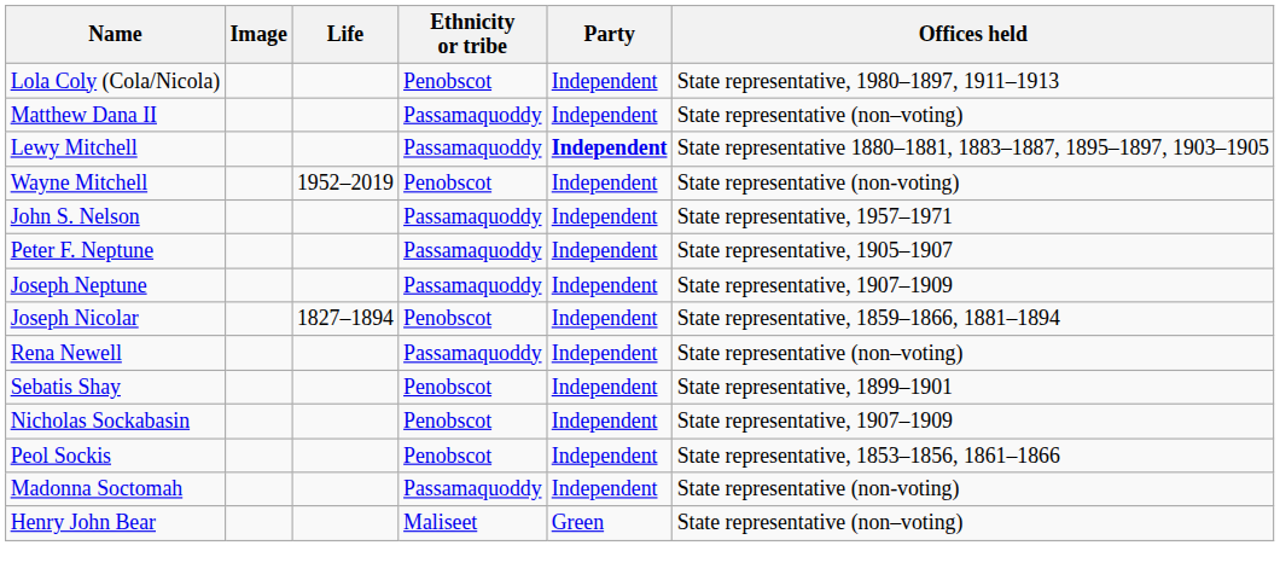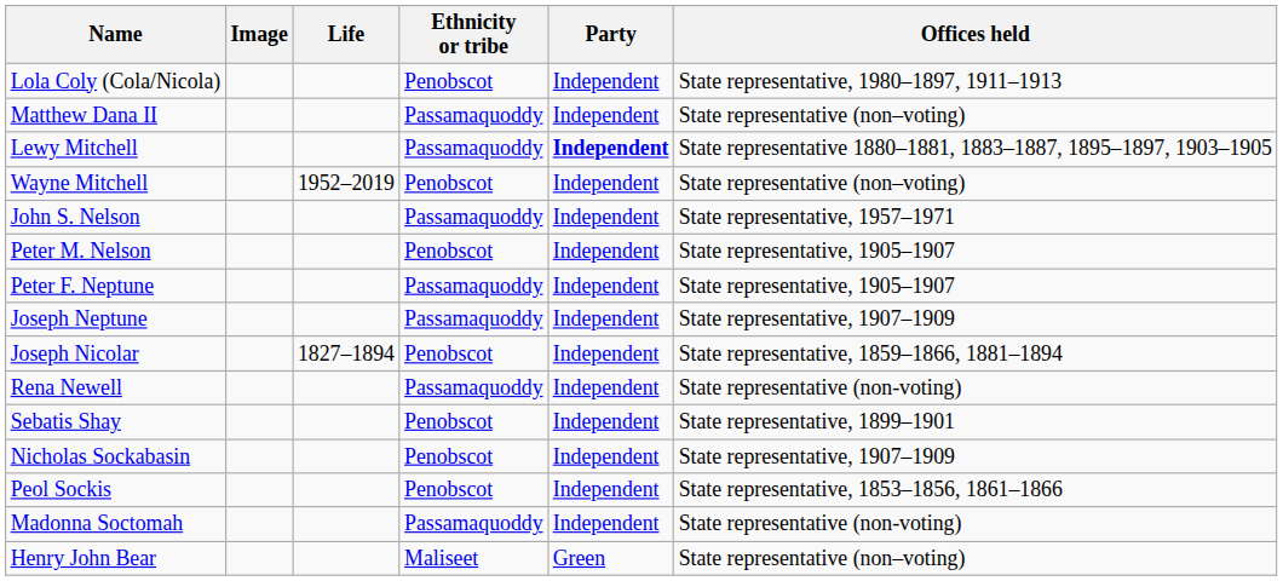 <table class="wikitable">
 <tr>
 <th>Name</th>
 <th>Image</th>
 <th>Life</th>
 <th>Ethnicity<br>or tribe</th>
 <th>Party</th>
 <th>Offices held</th>
 </tr>
 <tr>
 <td style="white-space:nowrap;"><a href='#'>Lola Coly</a> (Cola/Nicola)</td>
 <td></td>
 <td></td>
 <td><a href='#'>Penobscot</a></td>
 <td><a href='#'>Independent</a></td>
 <td>State representative, 1980–1897, 1911–1913</td>
 </tr>
 <tr>
 <td style="white-space:nowrap;"><a href='#'>Matthew Dana II</a></td>
 <td></td>
 <td></td>
 <td><a href='#'>Passamaquoddy</a></td>
 <td><a href='#'>Independent</a></td>
 <td>State representative (non–voting)</td>
 </tr>
 <tr>
 <td style="white-space:nowrap;"><a href='#'>Lewy Mitchell</a></td>
 <td></td>
 <td></td>
 <td><a href='#'>Passamaquoddy</a></td>
 <td><strong><a href='#'>Independent</a></strong></td>
 <td>State representative 1880–1881, 1883–1887, 1895–1897, 1903–1905</td>
 </tr>
 <tr>
 <td style="white-space:nowrap;"><a href='#'>Wayne Mitchell</a></td>
 <td></td>
 <td>1952–2019</td>
 <td><a href='#'>Penobscot</a></td>
 <td><a href='#'>Independent</a></td>
-<td>State representative (non-voting)</td>
+<td>State representative (non–voting)</td>
 </tr>
 <tr>
 <td style="white-space:nowrap;"><a href='#'>John S. Nelson</a></td>
 <td></td>
 <td></td>
 <td><a href='#'>Passamaquoddy</a></td>
 <td><a href='#'>Independent</a></td>
 <td>State representative, 1957–1971</td>
+</tr>
+<tr>
+<td style="white-space:nowrap;"><a href='#'>Peter M. Nelson</a></td>
+<td></td>
+<td></td>
+<td><a href='#'>Penobscot</a></td>
+<td><a href='#'>Independent</a></td>
+<td>State representative, 1905–1907</td>
 </tr>
 <tr>
 <td style="white-space:nowrap;"><a href='#'>Peter F. Neptune</a></td>
 <td></td>
 <td></td>
 <td><a href='#'>Passamaquoddy</a></td>
 <td><a href='#'>Independent</a></td>
 <td>State representative, 1905–1907</td>
 </tr>
 <tr>
 <td style="white-space:nowrap;"><a href='#'>Joseph Neptune</a></td>
 <td></td>
 <td></td>
 <td><a href='#'>Passamaquoddy</a></td>
 <td><a href='#'>Independent</a></td>
 <td>State representative, 1907–1909</td>
 </tr>
 <tr>
 <td style="white-space:nowrap;"><a href='#'>Joseph Nicolar</a></td>
 <td></td>
 <td>1827–1894</td>
 <td><a href='#'>Penobscot</a></td>
 <td><a href='#'>Independent</a></td>
 <td>State representative, 1859–1866, 1881–1894</td>
 </tr>
 <tr>
 <td style="white-space:nowrap;"><a href='#'>Rena Newell</a></td>
 <td></td>
 <td></td>
 <td><a href='#'>Passamaquoddy</a></td>
 <td><a href='#'>Independent</a></td>
-<td>State representative (non–voting)</td>
+<td>State representative (non-voting)</td>
 </tr>
 <tr>
 <td style="white-space:nowrap;"><a href='#'>Sebatis Shay</a></td>
 <td></td>
 <td></td>
 <td><a href='#'>Penobscot</a></td>
 <td><a href='#'>Independent</a></td>
 <td>State representative, 1899–1901</td>
 </tr>
 <tr>
 <td style="white-space:nowrap;"><a href='#'>Nicholas Sockabasin</a></td>
 <td></td>
 <td></td>
 <td><a href='#'>Penobscot</a></td>
 <td><a href='#'>Independent</a></td>
 <td>State representative, 1907–1909</td>
 </tr>
 <tr>
 <td style="white-space:nowrap;"><a href='#'>Peol Sockis</a></td>
 <td></td>
 <td></td>
 <td><a href='#'>Penobscot</a></td>
 <td><a href='#'>Independent</a></td>
 <td>State representative, 1853–1856, 1861–1866</td>
 </tr>
 <tr>
 <td style="white-space:nowrap;"><a href='#'>Madonna Soctomah</a></td>
 <td></td>
 <td></td>
 <td><a href='#'>Passamaquoddy</a></td>
 <td><a href='#'>Independent</a></td>
 <td>State representative (non-voting)</td>
 </tr>
 <tr>
 <td style="white-space:nowrap;"><a href='#'>Henry John Bear</a></td>
 <td></td>
 <td></td>
 <td><a href='#'>Maliseet</a></td>
 <td><a href='#'>Green</a></td>
 <td>State representative (non–voting)</td>
 </tr>
 </table>
